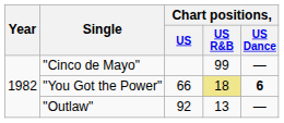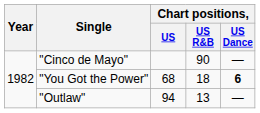 <table class="wikitable" style="text-align:center;">
 <tr>
 <th rowspan="2">Year</th>
 <th rowspan="2">Single</th>
 <th colspan="3">Chart positions,</th>
 </tr>
 <tr style="font-size:smaller;">
 <th width="40"><a href='#'>US</a></th>
 <th width="40"><a href='#'>US<br>R&B</a></th>
 <th width="40"><a href='#'>US<br>Dance</a></th>
 </tr>
 <tr>
 <td rowspan="3">1982</td>
 <td align="left">"Cinco de Mayo"</td>
 <td></td>
-<td>99</td>
+<td>90</td>
 <td>—</td>
 </tr>
 <tr>
 <td align="left">"You Got the Power"</td>
-<td>66</td>
-<td style="background: khaki;">18</td>
+<td>68</td>
+<td>18</td>
 <td><strong>6</strong></td>
 </tr>
 <tr>
 <td align="left">"Outlaw"</td>
-<td>92</td>
+<td>94</td>
 <td>13</td>
 <td>—</td>
 </tr>
 </table>
